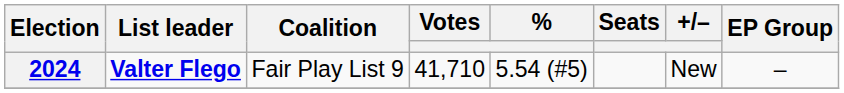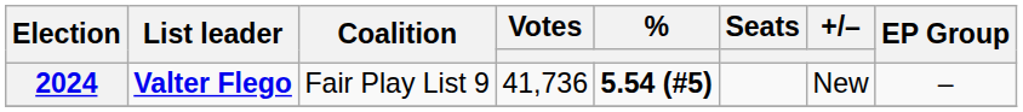 <table class="wikitable" style="text-align:center;">
 <tr>
 <th rowspan=2>Election</th>
 <th rowspan=2>List leader</th>
 <th rowspan=2>Coalition</th>
 <th>Votes</th>
 <th>%</th>
 <th>Seats</th>
 <th>+/–</th>
 <th rowspan=2>EP Group</th>
 </tr>
 <tr>
 <th colspan=2></th>
 <th colspan=2></th>
 </tr>
 <tr>
 <th><a href='#'>2024</a></th>
 <td><strong><a href='#'>Valter Flego</a></strong></td>
 <td>Fair Play List 9</td>
-<td>41,710</td>
-<td>5.54 (#5)</td>
+<td>41,736</td>
+<td><strong>5.54 (#5)</strong></td>
 <td></td>
 <td>New</td>
 <td>–</td>
 </tr>
 <tr>
 </tr>
 </table>
